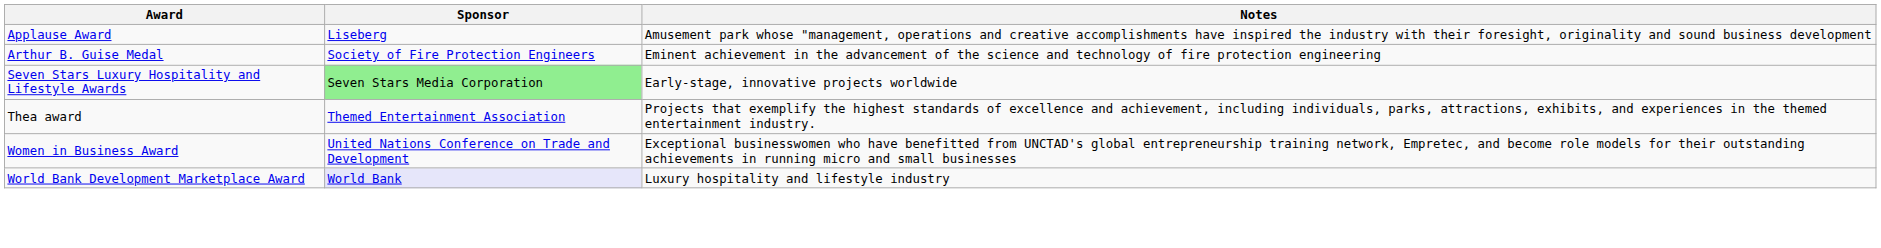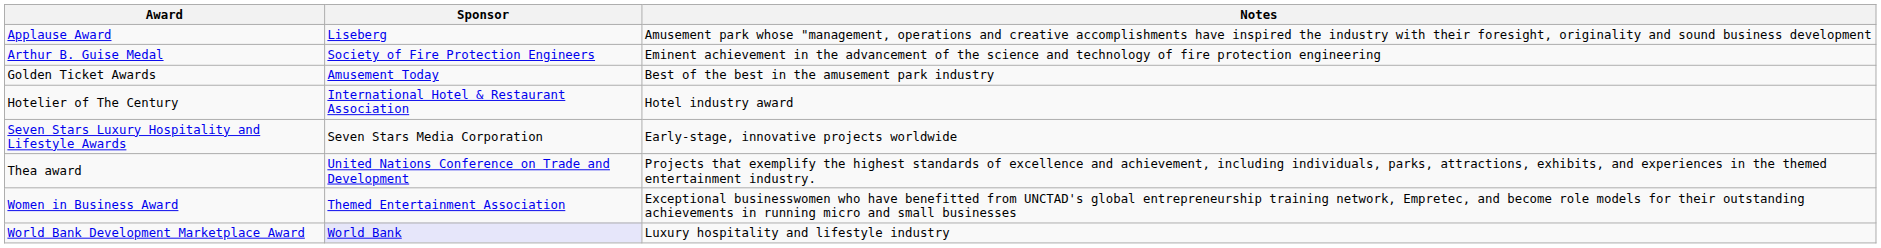 <table class="wikitable sortable">
 <tr>
 <th>Award</th>
 <th>Sponsor</th>
 <th>Notes</th>
 </tr>
 <tr>
 <td><a href='#'>Applause Award</a></td>
 <td><a href='#'>Liseberg</a></td>
 <td>Amusement park whose "management, operations and creative accomplishments have inspired the industry with their foresight, originality and sound business development</td>
 </tr>
 <tr>
 <td><a href='#'>Arthur B. Guise Medal</a></td>
 <td><a href='#'>Society of Fire Protection Engineers</a></td>
 <td>Eminent achievement in the advancement of the science and technology of fire protection engineering</td>
 </tr>
 <tr>
+<td>Golden Ticket Awards</td>
+<td><a href='#'>Amusement Today</a></td>
+<td>Best of the best in the amusement park industry</td>
+</tr>
+<tr>
+<td>Hotelier of The Century</td>
+<td><a href='#'>International Hotel & Restaurant Association</a></td>
+<td>Hotel industry award</td>
+</tr>
+<tr>
 <td><a href='#'>Seven Stars Luxury Hospitality and Lifestyle Awards</a></td>
-<td style="background: lightgreen;">Seven Stars Media Corporation</td>
+<td>Seven Stars Media Corporation</td>
 <td>Early-stage, innovative projects worldwide</td>
 </tr>
 <tr>
 <td>Thea award</td>
-<td><a href='#'>Themed Entertainment Association</a></td>
+<td><a href='#'>United Nations Conference on Trade and Development</a></td>
 <td>Projects that exemplify the highest standards of excellence and achievement, including individuals, parks, attractions, exhibits, and experiences in the themed entertainment industry.</td>
 </tr>
 <tr>
 <td><a href='#'>Women in Business Award</a></td>
-<td><a href='#'>United Nations Conference on Trade and Development</a></td>
+<td><a href='#'>Themed Entertainment Association</a></td>
 <td>Exceptional businesswomen who have benefitted from UNCTAD's global entrepreneurship training network, Empretec, and become role models for their outstanding achievements in running micro and small businesses</td>
 </tr>
 <tr>
 <td><a href='#'>World Bank Development Marketplace Award</a></td>
 <td style="background: lavender;"><a href='#'>World Bank</a></td>
 <td>Luxury hospitality and lifestyle industry</td>
 </tr>
 </table>
